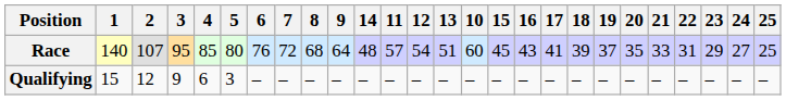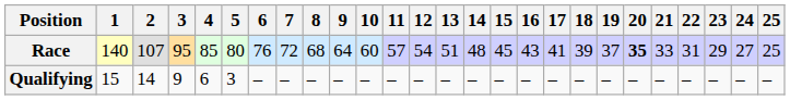 <table class="wikitable" style="font-size: 90%;">
 <tr>
 <th>Position</th>
 <th>1</th>
 <th>2</th>
 <th>3</th>
 <th>4</th>
 <th>5</th>
 <th>6</th>
 <th>7</th>
 <th>8</th>
 <th>9</th>
-<th>14</th>
+<th>10</th>
 <th>11</th>
 <th>12</th>
 <th>13</th>
-<th>10</th>
+<th>14</th>
 <th>15</th>
 <th>16</th>
 <th>17</th>
 <th>18</th>
 <th>19</th>
 <th>20</th>
 <th>21</th>
 <th>22</th>
 <th>23</th>
 <th>24</th>
 <th>25</th>
 </tr>
 <tr>
 <th>Race</th>
 <td style="background:#FFFFBF;">140</td>
 <td style="background:#DFDFDF;">107</td>
 <td style="background:#FFDF9F;">95</td>
 <td style="background:#DFFFDF;">85</td>
 <td style="background:#DFFFDF;">80</td>
 <td style="background:#CFEAFF;">76</td>
 <td style="background:#CFEAFF;">72</td>
 <td style="background:#CFEAFF;">68</td>
 <td style="background:#CFEAFF;">64</td>
-<td style="background:#CFCFFF;">48</td>
+<td style="background:#CFEAFF;">60</td>
 <td style="background:#CFCFFF;">57</td>
 <td style="background:#CFCFFF;">54</td>
 <td style="background:#CFCFFF;">51</td>
-<td style="background:#CFEAFF;">60</td>
+<td style="background:#CFCFFF;">48</td>
 <td style="background:#CFCFFF;">45</td>
 <td style="background:#CFCFFF;">43</td>
 <td style="background:#CFCFFF;">41</td>
 <td style="background:#CFCFFF;">39</td>
 <td style="background:#CFCFFF;">37</td>
-<td style="background:#CFCFFF;">35</td>
+<td style="background:#CFCFFF;"><strong>35</strong></td>
 <td style="background:#CFCFFF;">33</td>
 <td style="background:#CFCFFF;">31</td>
 <td style="background:#CFCFFF;">29</td>
 <td style="background:#CFCFFF;">27</td>
 <td style="background:#CFCFFF;">25</td>
 </tr>
 <tr>
 <th>Qualifying</th>
 <td>15</td>
-<td>12</td>
+<td>14</td>
 <td>9</td>
 <td>6</td>
 <td>3</td>
 <td>–</td>
 <td>–</td>
 <td>–</td>
 <td>–</td>
 <td>–</td>
 <td>–</td>
 <td>–</td>
 <td>–</td>
 <td>–</td>
 <td>–</td>
 <td>–</td>
 <td>–</td>
 <td>–</td>
 <td>–</td>
 <td>–</td>
 <td>–</td>
 <td>–</td>
 <td>–</td>
 <td>–</td>
 <td>–</td>
 </tr>
 </table>
